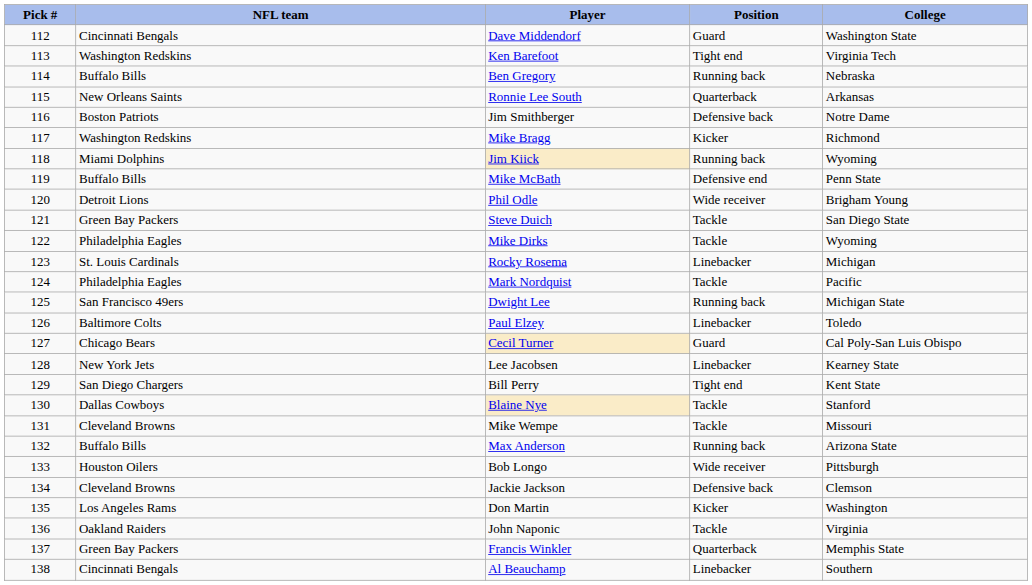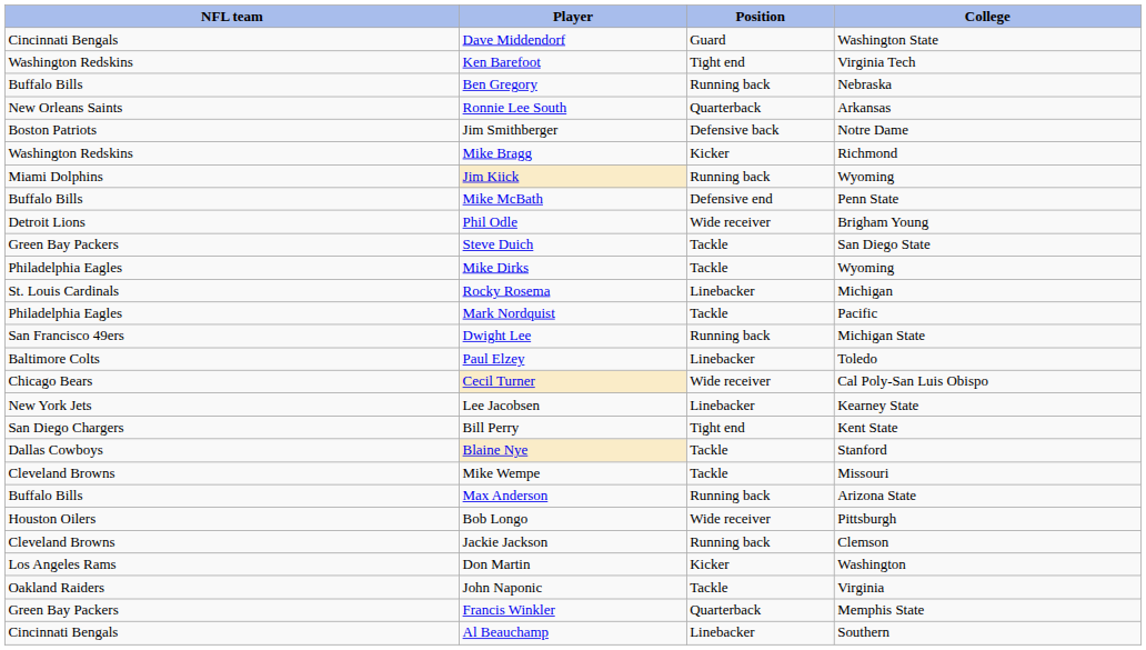 <table class="wikitable sortable sortable" style="width: 100%">
 <tr>
-<th style="background:#A8BDEC;" width=7%>Pick #</th>
 <th width=40% style="background:#A8BDEC;">NFL team</th>
 <th width=20% style="background:#A8BDEC;">Player</th>
 <th width=13% style="background:#A8BDEC;">Position</th>
 <th style="background:#A8BDEC;">College</th>
 </tr>
 <tr>
-<td align=center>112</td>
 <td>Cincinnati Bengals</td>
 <td><a href='#'>Dave Middendorf</a></td>
 <td>Guard</td>
 <td>Washington State</td>
 </tr>
 <tr>
-<td align=center>113</td>
 <td>Washington Redskins</td>
 <td><a href='#'>Ken Barefoot</a></td>
 <td>Tight end</td>
 <td>Virginia Tech</td>
 </tr>
 <tr>
-<td align=center>114</td>
 <td>Buffalo Bills</td>
 <td><a href='#'>Ben Gregory</a></td>
 <td>Running back</td>
 <td>Nebraska</td>
 </tr>
 <tr>
-<td align=center>115</td>
 <td>New Orleans Saints</td>
 <td><a href='#'>Ronnie Lee South</a></td>
 <td>Quarterback</td>
 <td>Arkansas</td>
 </tr>
 <tr>
-<td align=center>116</td>
 <td>Boston Patriots</td>
 <td>Jim Smithberger</td>
 <td>Defensive back</td>
 <td>Notre Dame</td>
 </tr>
 <tr>
-<td align=center>117</td>
 <td>Washington Redskins</td>
 <td><a href='#'>Mike Bragg</a></td>
 <td>Kicker</td>
 <td>Richmond</td>
 </tr>
 <tr>
-<td align=center>118</td>
 <td>Miami Dolphins</td>
 <td bgcolor="#faecc8"><a href='#'>Jim Kiick</a></td>
 <td>Running back</td>
 <td>Wyoming</td>
 </tr>
 <tr>
-<td align=center>119</td>
 <td>Buffalo Bills</td>
 <td><a href='#'>Mike McBath</a></td>
 <td>Defensive end</td>
 <td>Penn State</td>
 </tr>
 <tr>
-<td align=center>120</td>
 <td>Detroit Lions</td>
 <td><a href='#'>Phil Odle</a></td>
 <td>Wide receiver</td>
 <td>Brigham Young</td>
 </tr>
 <tr>
-<td align=center>121</td>
 <td>Green Bay Packers</td>
 <td><a href='#'>Steve Duich</a></td>
 <td>Tackle</td>
 <td>San Diego State</td>
 </tr>
 <tr>
-<td align=center>122</td>
 <td>Philadelphia Eagles</td>
 <td><a href='#'>Mike Dirks</a></td>
 <td>Tackle</td>
 <td>Wyoming</td>
 </tr>
 <tr>
-<td align=center>123</td>
 <td>St. Louis Cardinals</td>
 <td><a href='#'>Rocky Rosema</a></td>
 <td>Linebacker</td>
 <td>Michigan</td>
 </tr>
 <tr>
-<td align=center>124</td>
 <td>Philadelphia Eagles</td>
 <td><a href='#'>Mark Nordquist</a></td>
 <td>Tackle</td>
 <td>Pacific</td>
 </tr>
 <tr>
-<td align=center>125</td>
 <td>San Francisco 49ers</td>
 <td><a href='#'>Dwight Lee</a></td>
 <td>Running back</td>
 <td>Michigan State</td>
 </tr>
 <tr>
-<td align=center>126</td>
 <td>Baltimore Colts</td>
 <td><a href='#'>Paul Elzey</a></td>
 <td>Linebacker</td>
 <td>Toledo</td>
 </tr>
 <tr>
-<td align=center>127</td>
 <td>Chicago Bears</td>
 <td bgcolor="#faecc8"><a href='#'>Cecil Turner</a></td>
-<td>Guard</td>
+<td>Wide receiver</td>
 <td>Cal Poly-San Luis Obispo</td>
 </tr>
 <tr>
-<td align=center>128</td>
 <td>New York Jets</td>
 <td>Lee Jacobsen</td>
 <td>Linebacker</td>
 <td>Kearney State</td>
 </tr>
 <tr>
-<td align=center>129</td>
 <td>San Diego Chargers</td>
 <td>Bill Perry</td>
 <td>Tight end</td>
 <td>Kent State</td>
 </tr>
 <tr>
-<td align=center>130</td>
 <td>Dallas Cowboys</td>
 <td bgcolor="#faecc8"><a href='#'>Blaine Nye</a></td>
 <td>Tackle</td>
 <td>Stanford</td>
 </tr>
 <tr>
-<td align=center>131</td>
 <td>Cleveland Browns</td>
 <td>Mike Wempe</td>
 <td>Tackle</td>
 <td>Missouri</td>
 </tr>
 <tr>
-<td align=center>132</td>
 <td>Buffalo Bills</td>
 <td><a href='#'>Max Anderson</a></td>
 <td>Running back</td>
 <td>Arizona State</td>
 </tr>
 <tr>
-<td align=center>133</td>
 <td>Houston Oilers</td>
 <td>Bob Longo</td>
 <td>Wide receiver</td>
 <td>Pittsburgh</td>
 </tr>
 <tr>
-<td align=center>134</td>
 <td>Cleveland Browns</td>
 <td>Jackie Jackson</td>
-<td>Defensive back</td>
+<td>Running back</td>
 <td>Clemson</td>
 </tr>
 <tr>
-<td align=center>135</td>
 <td>Los Angeles Rams</td>
 <td>Don Martin</td>
 <td>Kicker</td>
 <td>Washington</td>
 </tr>
 <tr>
-<td align=center>136</td>
 <td>Oakland Raiders</td>
 <td>John Naponic</td>
 <td>Tackle</td>
 <td>Virginia</td>
 </tr>
 <tr>
-<td align=center>137</td>
 <td>Green Bay Packers</td>
 <td><a href='#'>Francis Winkler</a></td>
 <td>Quarterback</td>
 <td>Memphis State</td>
 </tr>
 <tr>
-<td align=center>138</td>
 <td>Cincinnati Bengals</td>
 <td><a href='#'>Al Beauchamp</a></td>
 <td>Linebacker</td>
 <td>Southern</td>
 </tr>
 </table>
